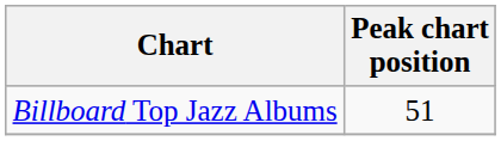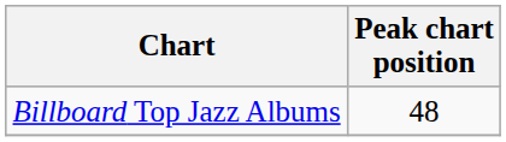 <table class="wikitable">
 <tr>
 <th>Chart</th>
 <th>Peak chart<br>position</th>
 </tr>
 <tr>
 <td><a href='#'><em>Billboard</em> Top Jazz Albums</a></td>
-<td align="center">51</td>
+<td align="center">48</td>
 </tr>
 <tr>
 </tr>
 </table>
